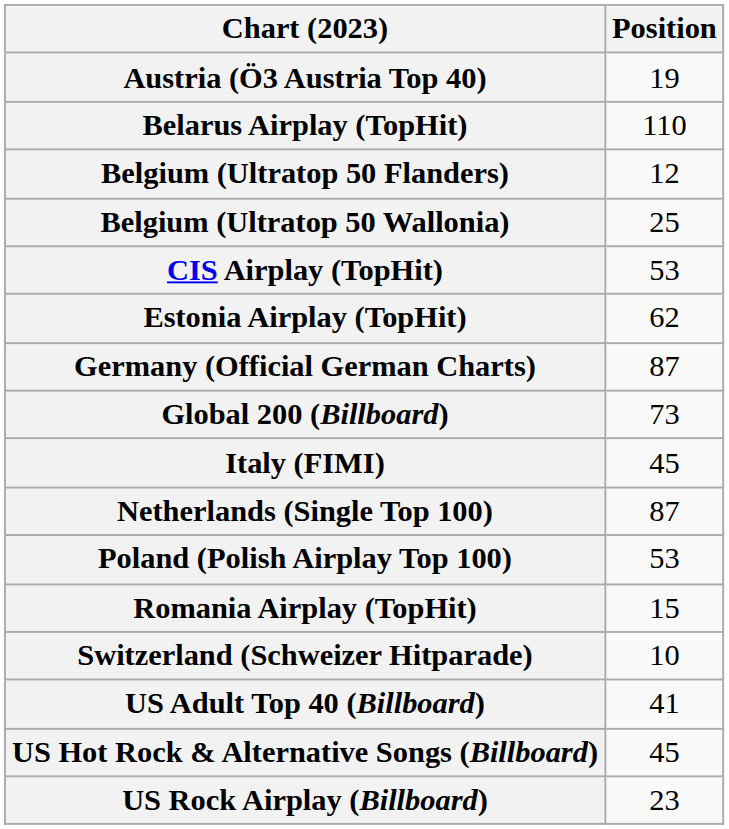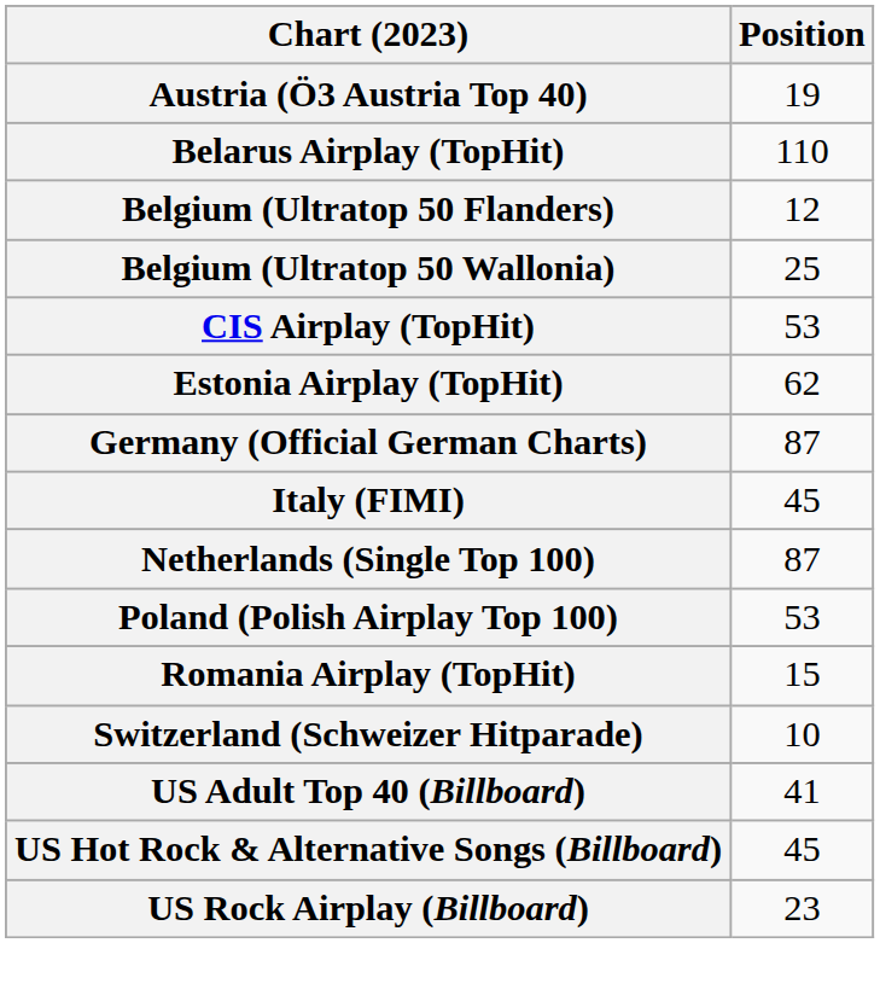 <table class="wikitable sortable plainrowheaders" style="text-align:center">
 <tr>
 <th scope="col">Chart (2023)</th>
 <th scope="col">Position</th>
 </tr>
 <tr>
 <th scope="row">Austria (Ö3 Austria Top 40)</th>
 <td>19</td>
 </tr>
 <tr>
 <th scope="row">Belarus Airplay (TopHit)</th>
 <td>110</td>
 </tr>
 <tr>
 <th scope="row">Belgium (Ultratop 50 Flanders)</th>
 <td>12</td>
 </tr>
 <tr>
 <th scope="row">Belgium (Ultratop 50 Wallonia)</th>
 <td>25</td>
 </tr>
 <tr>
 <th scope="row"><a href='#'>CIS</a> Airplay (TopHit)</th>
 <td>53</td>
 </tr>
 <tr>
 <th scope="row">Estonia Airplay (TopHit)</th>
 <td>62</td>
 </tr>
 <tr>
 <th scope="row">Germany (Official German Charts)</th>
 <td>87</td>
 </tr>
 <tr>
-<th scope="row">Global 200 (<em>Billboard</em>)</th>
-<td>73</td>
-</tr>
-<tr>
 <th scope="row">Italy (FIMI)</th>
 <td>45</td>
 </tr>
 <tr>
 <th scope="row">Netherlands (Single Top 100)</th>
 <td>87</td>
 </tr>
 <tr>
 <th scope="row">Poland (Polish Airplay Top 100)</th>
 <td>53</td>
 </tr>
 <tr>
 <th scope="row">Romania Airplay (TopHit)</th>
 <td>15</td>
 </tr>
 <tr>
 <th scope="row">Switzerland (Schweizer Hitparade)</th>
 <td>10</td>
 </tr>
 <tr>
 <th scope="row">US Adult Top 40 (<em>Billboard</em>)</th>
 <td>41</td>
 </tr>
 <tr>
 <th scope="row">US Hot Rock & Alternative Songs (<em>Billboard</em>)</th>
 <td>45</td>
 </tr>
 <tr>
 <th scope="row">US Rock Airplay (<em>Billboard</em>)</th>
 <td>23</td>
 </tr>
 </table>
